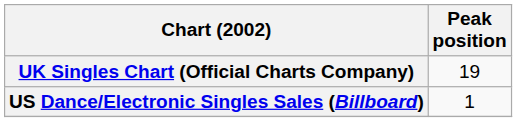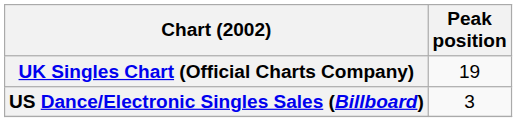 <table class="wikitable unsortable plainrowheaders">
 <tr>
 <th>Chart (2002)</th>
 <th>Peak<br>position</th>
 </tr>
 <tr>
 <th scope="row"><a href='#'>UK Singles Chart</a> (Official Charts Company)</th>
 <td align="center">19</td>
 </tr>
 <tr>
 <th scope="row">US <a href='#'>Dance/Electronic Singles Sales</a> (<em><a href='#'>Billboard</a></em>)</th>
-<td align="center">1</td>
+<td align="center">3</td>
 </tr>
 <tr>
 </tr>
 </table>
